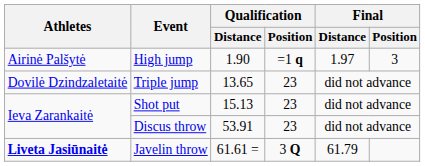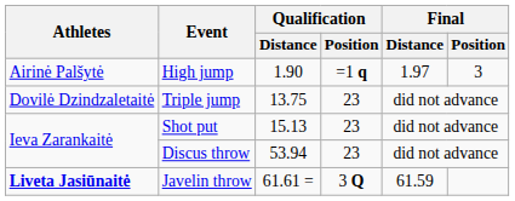 <table class=wikitable style="font-size:90%">
 <tr>
 <th rowspan="2">Athletes</th>
 <th rowspan="2">Event</th>
 <th colspan="2">Qualification</th>
 <th colspan="2">Final</th>
 </tr>
 <tr style="font-size:95%">
 <th>Distance</th>
 <th>Position</th>
 <th>Distance</th>
 <th>Position</th>
 </tr>
 <tr>
 <td><a href='#'>Airinė Palšytė</a></td>
 <td><a href='#'>High jump</a></td>
 <td align=center>1.90</td>
 <td align=center>=1 <strong>q</strong></td>
 <td align=center>1.97 <strong></strong></td>
 <td align=center>3</td>
 </tr>
 <tr>
 <td><a href='#'>Dovilė Dzindzaletaitė</a></td>
 <td><a href='#'>Triple jump</a></td>
-<td align=center>13.65</td>
+<td align=center>13.75</td>
 <td align=center>23</td>
 <td align=center colspan=2>did not advance</td>
 </tr>
 <tr>
 <td rowspan=2><a href='#'>Ieva Zarankaitė</a></td>
 <td><a href='#'>Shot put</a></td>
 <td align=center>15.13</td>
 <td align=center>23</td>
 <td align=center colspan=2>did not advance</td>
 </tr>
 <tr>
 <td><a href='#'>Discus throw</a></td>
-<td align=center>53.91</td>
+<td align=center>53.94</td>
 <td align=center>23</td>
 <td align=center colspan=2>did not advance</td>
 </tr>
 <tr>
 <td><strong><a href='#'>Liveta Jasiūnaitė</a></strong></td>
 <td><a href='#'>Javelin throw</a></td>
 <td align=center>61.61 =<strong></strong></td>
 <td align=center>3 <strong>Q</strong></td>
-<td align=center>61.79</td>
+<td align=center>61.59</td>
 <td align=center></td>
 </tr>
 </table>
